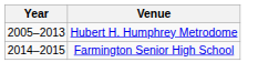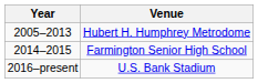 <table class="wikitable" style="text-align: center;">
 <tr>
 <th>Year</th>
 <th>Venue</th>
 </tr>
 <tr>
 <td>2005–2013</td>
 <td><a href='#'>Hubert H. Humphrey Metrodome</a></td>
 </tr>
 <tr>
 <td>2014–2015</td>
 <td><a href='#'>Farmington Senior High School</a></td>
 </tr>
+<tr>
+<td>2016–present</td>
+<td><a href='#'>U.S. Bank Stadium</a></td>
+</tr>
 </table>
